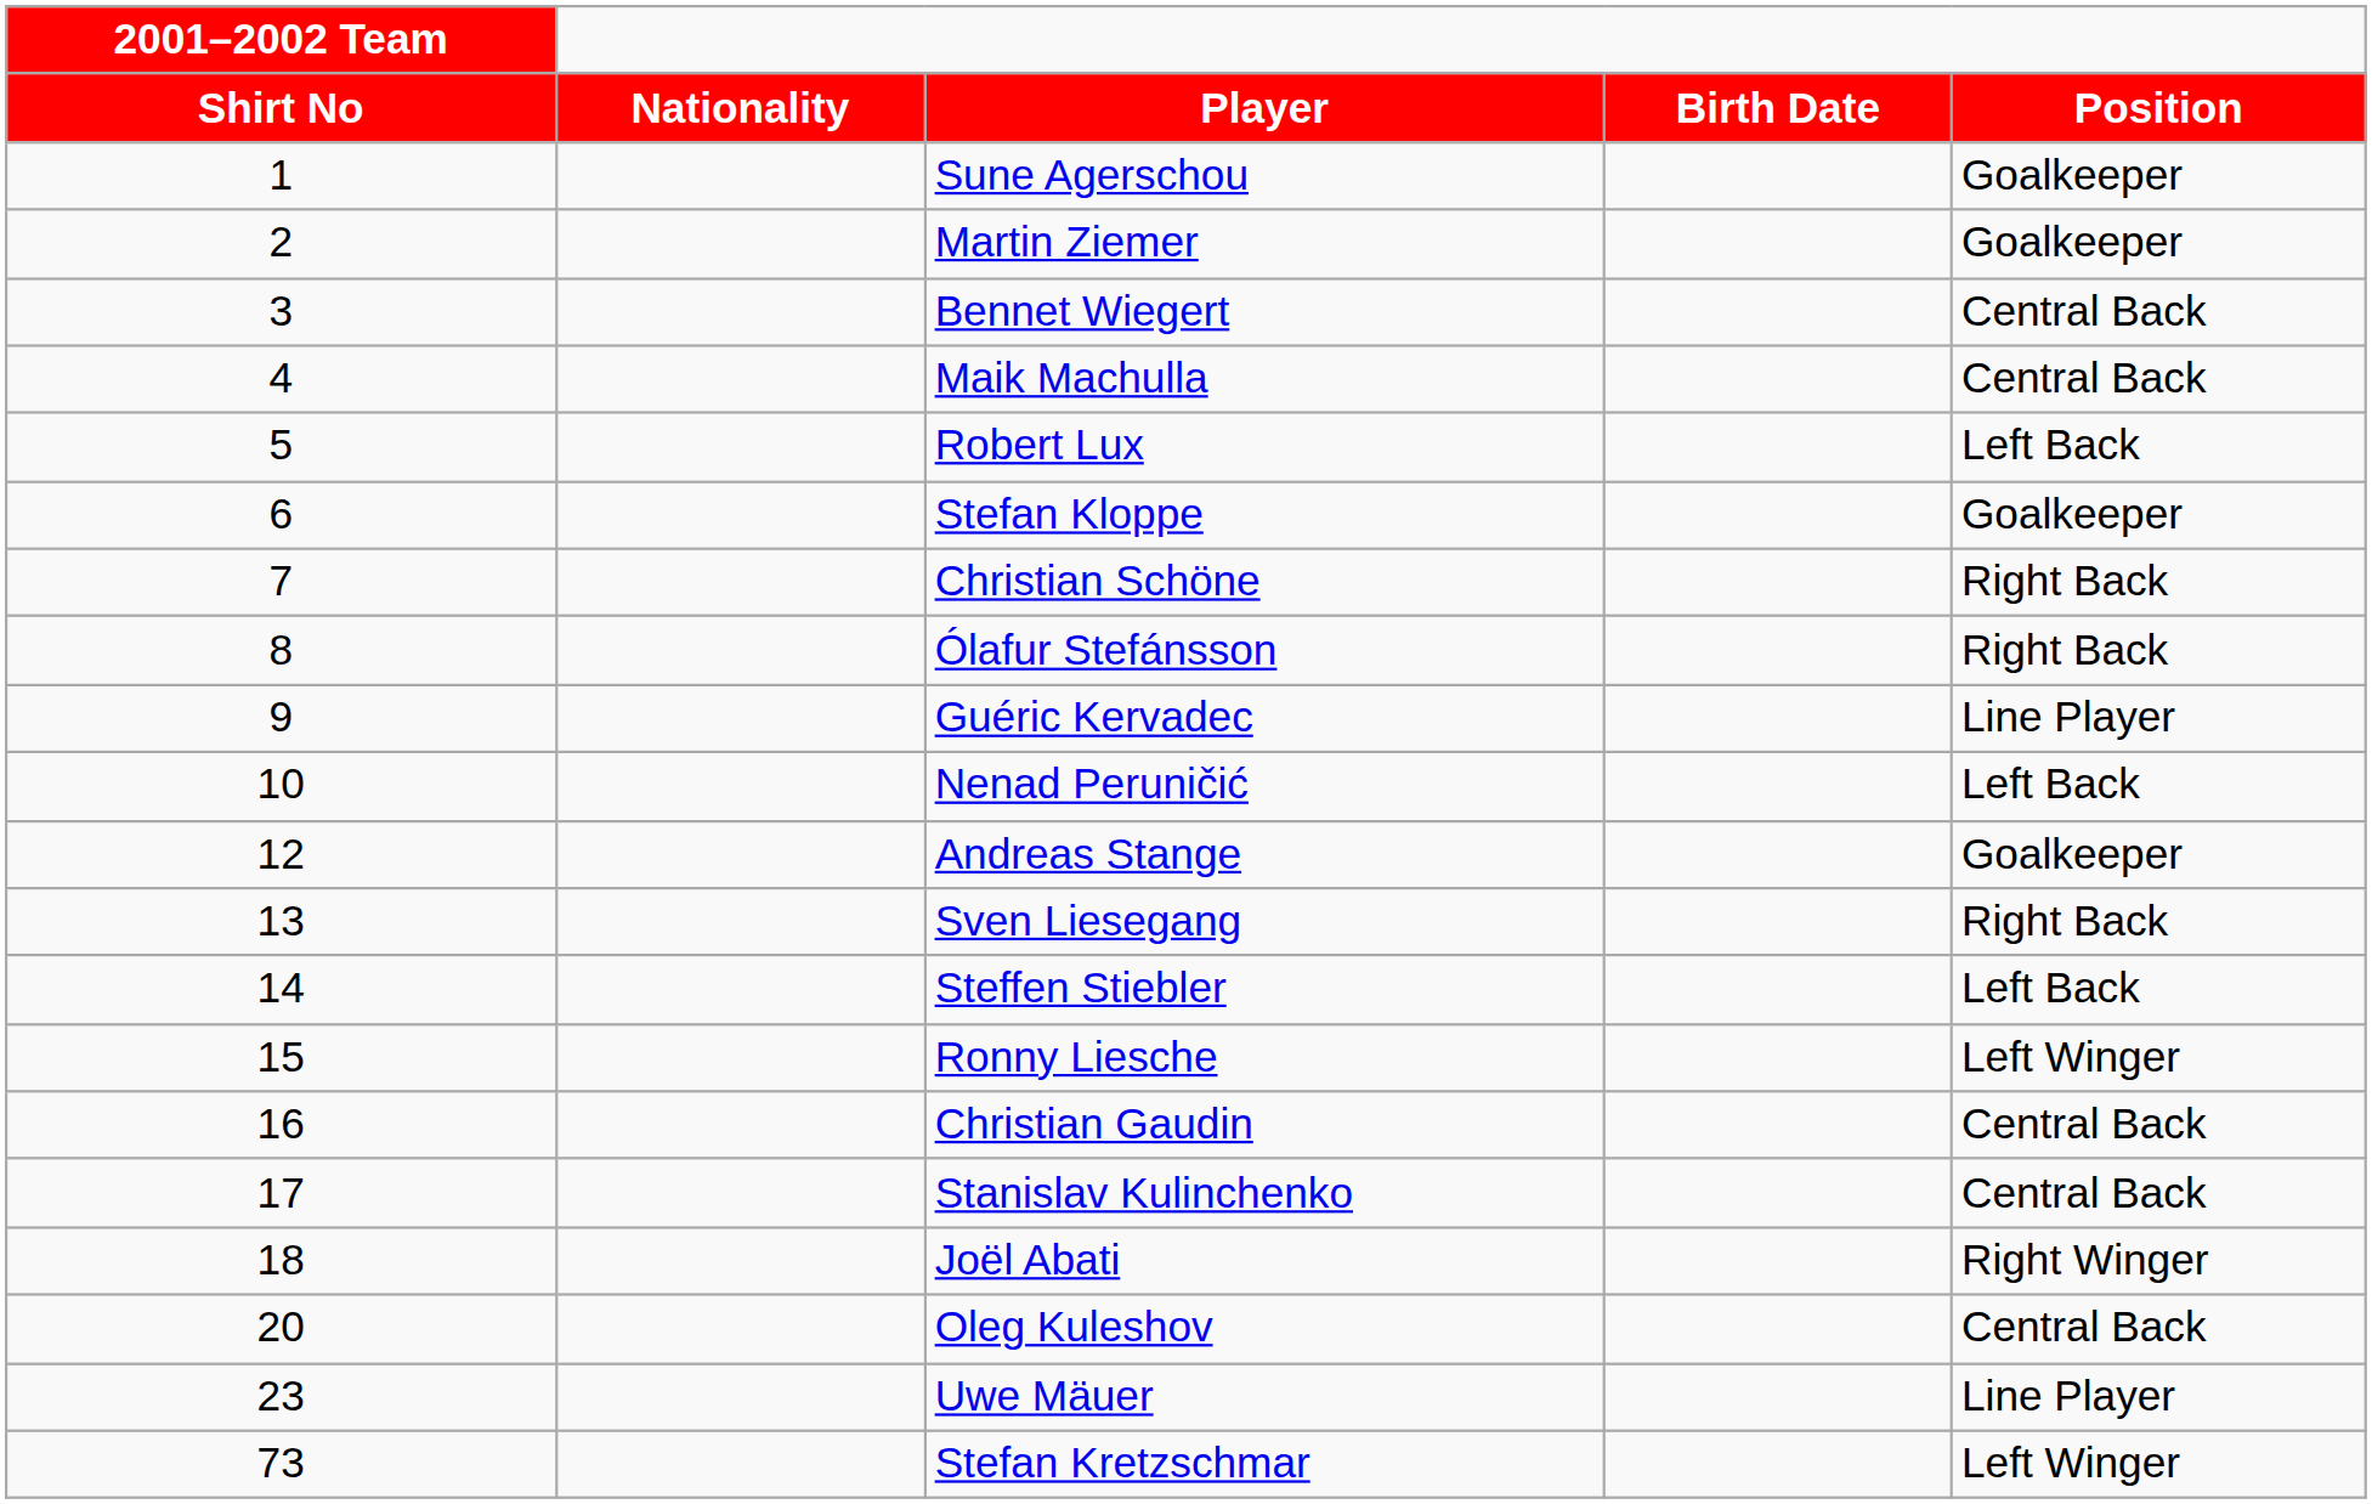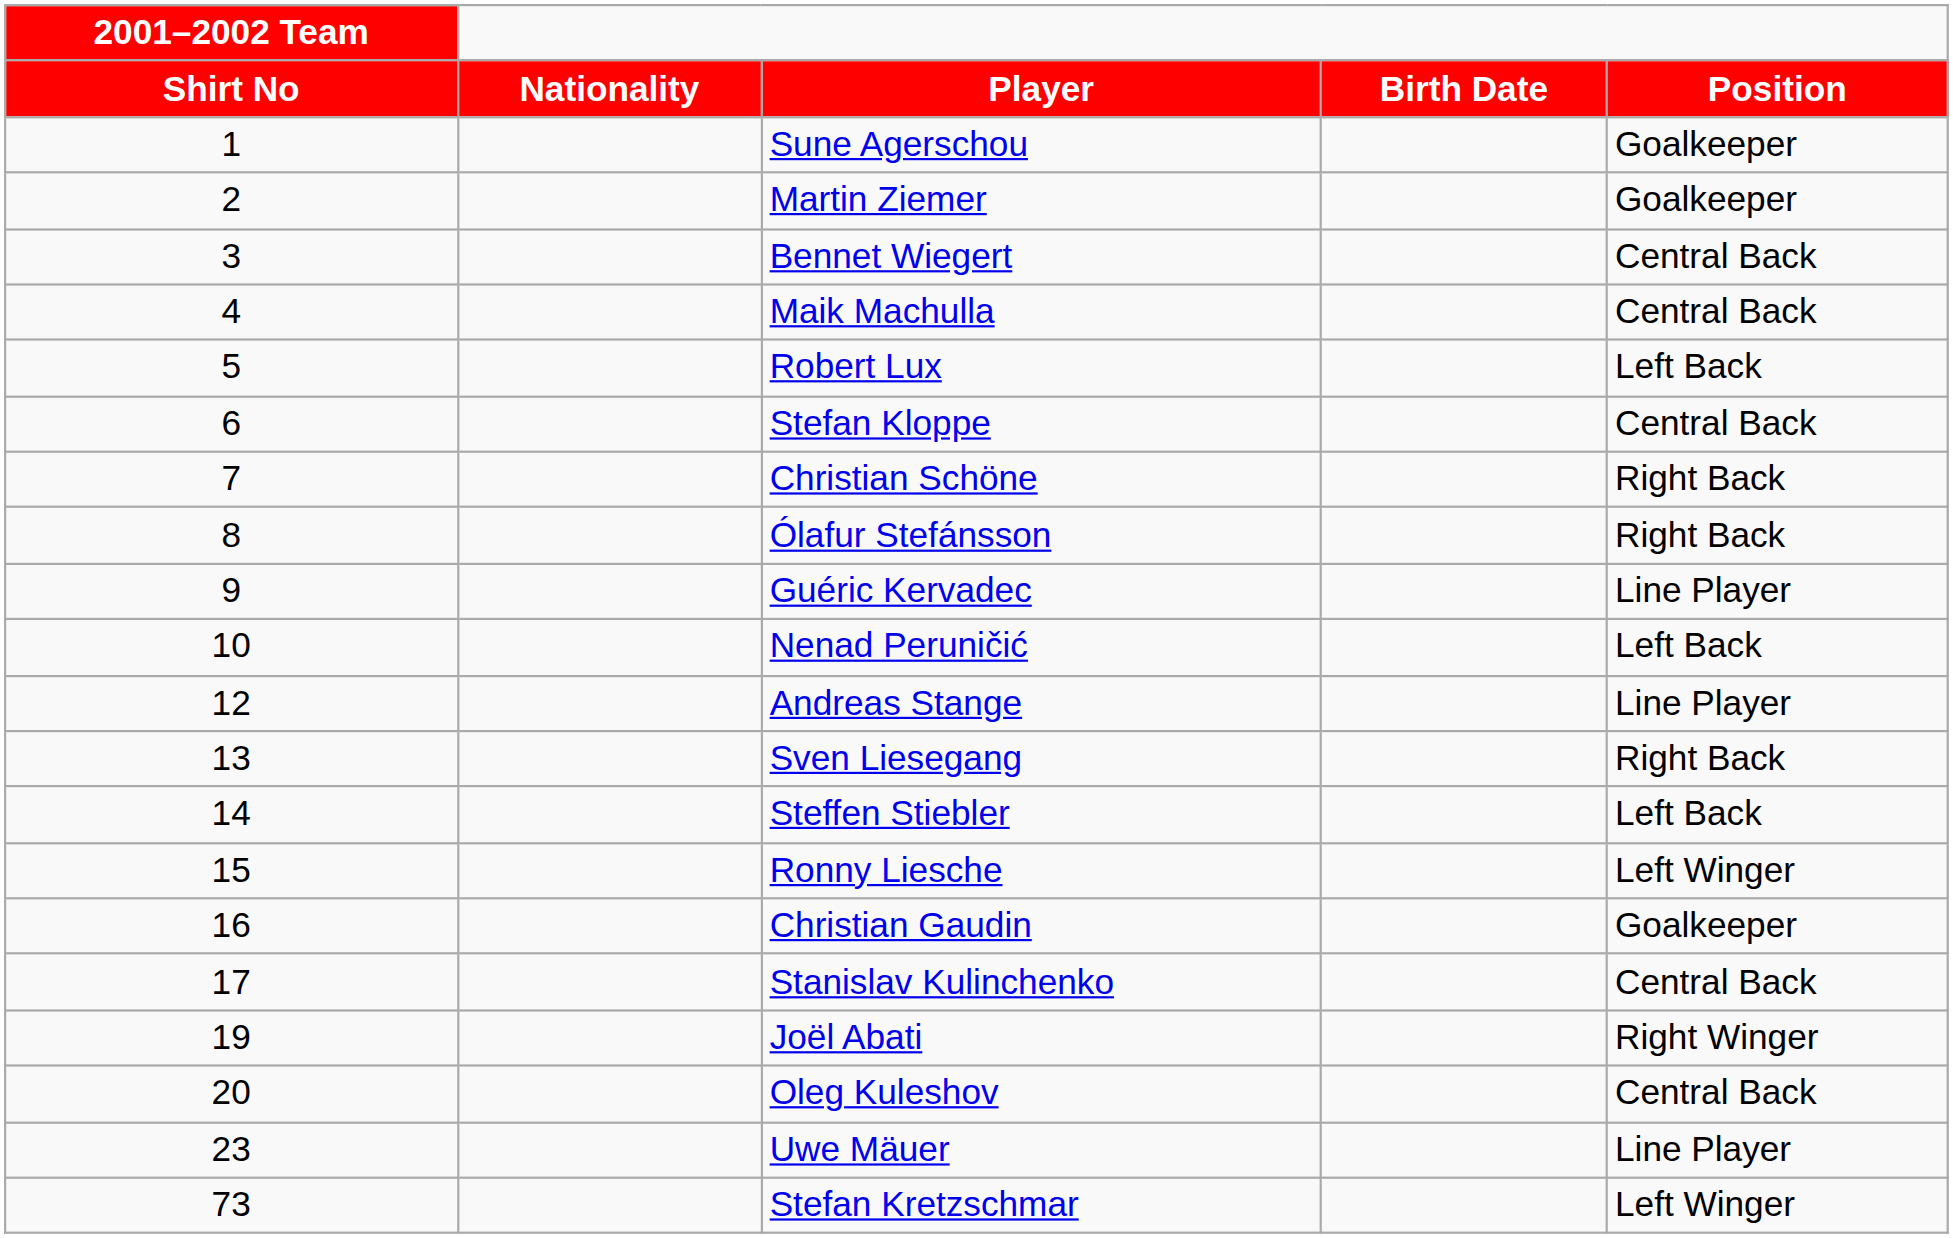 <table class="wikitable collapsible collapsed" style="width:100%;">
 <tr>
 <th style="color:#FFFFFF; background:#FF0000">2001–2002 Team</th>
 </tr>
 <tr>
 <th style="color:#FFFFFF; background:#FF0000">Shirt No</th>
 <th style="color:#FFFFFF; background:#FF0000">Nationality</th>
 <th style="color:#FFFFFF; background:#FF0000">Player</th>
 <th style="color:#FFFFFF; background:#FF0000">Birth Date</th>
 <th style="color:#FFFFFF; background:#FF0000">Position</th>
 </tr>
 <tr>
 <td align=center>1</td>
 <td></td>
 <td><a href='#'>Sune Agerschou</a></td>
 <td></td>
 <td>Goalkeeper</td>
 </tr>
 <tr>
 <td align=center>2</td>
 <td></td>
 <td><a href='#'>Martin Ziemer</a></td>
 <td></td>
 <td>Goalkeeper</td>
 </tr>
 <tr>
 <td align=center>3</td>
 <td></td>
 <td><a href='#'>Bennet Wiegert</a></td>
 <td></td>
 <td>Central Back</td>
 </tr>
 <tr>
 <td align=center>4</td>
 <td></td>
 <td><a href='#'>Maik Machulla</a></td>
 <td></td>
 <td>Central Back</td>
 </tr>
 <tr>
 <td align=center>5</td>
 <td></td>
 <td><a href='#'>Robert Lux</a></td>
 <td></td>
 <td>Left Back</td>
 </tr>
 <tr>
 <td align=center>6</td>
 <td></td>
 <td><a href='#'>Stefan Kloppe</a></td>
 <td></td>
-<td>Goalkeeper</td>
+<td>Central Back</td>
 </tr>
 <tr>
 <td align=center>7</td>
 <td></td>
 <td><a href='#'>Christian Schöne</a></td>
 <td></td>
 <td>Right Back</td>
 </tr>
 <tr>
 <td align=center>8</td>
 <td></td>
 <td><a href='#'>Ólafur Stefánsson</a></td>
 <td></td>
 <td>Right Back</td>
 </tr>
 <tr>
 <td align=center>9</td>
 <td></td>
 <td><a href='#'>Guéric Kervadec</a></td>
 <td></td>
 <td>Line Player</td>
 </tr>
 <tr>
 <td align=center>10</td>
 <td></td>
 <td><a href='#'>Nenad Peruničić</a></td>
 <td></td>
 <td>Left Back</td>
 </tr>
 <tr>
 <td align=center>12</td>
 <td></td>
 <td><a href='#'>Andreas Stange</a></td>
 <td></td>
-<td>Goalkeeper</td>
+<td>Line Player</td>
 </tr>
 <tr>
 <td align=center>13</td>
 <td></td>
 <td><a href='#'>Sven Liesegang</a></td>
 <td></td>
 <td>Right Back</td>
 </tr>
 <tr>
 <td align=center>14</td>
 <td></td>
 <td><a href='#'>Steffen Stiebler</a></td>
 <td></td>
 <td>Left Back</td>
 </tr>
 <tr>
 <td align=center>15</td>
 <td></td>
 <td><a href='#'>Ronny Liesche</a></td>
 <td></td>
 <td>Left Winger</td>
 </tr>
 <tr>
 <td align=center>16</td>
 <td></td>
 <td><a href='#'>Christian Gaudin</a></td>
 <td></td>
-<td>Central Back</td>
+<td>Goalkeeper</td>
 </tr>
 <tr>
 <td align=center>17</td>
 <td></td>
 <td><a href='#'>Stanislav Kulinchenko</a></td>
 <td></td>
 <td>Central Back</td>
 </tr>
 <tr>
-<td align=center>18</td>
+<td align=center>19</td>
 <td></td>
 <td><a href='#'>Joël Abati</a></td>
 <td></td>
 <td>Right Winger</td>
 </tr>
 <tr>
 <td align=center>20</td>
 <td></td>
 <td><a href='#'>Oleg Kuleshov</a></td>
 <td></td>
 <td>Central Back</td>
 </tr>
 <tr>
 <td align=center>23</td>
 <td></td>
 <td><a href='#'>Uwe Mäuer</a></td>
 <td></td>
 <td>Line Player</td>
 </tr>
 <tr>
 <td align=center>73</td>
 <td></td>
 <td><a href='#'>Stefan Kretzschmar</a></td>
 <td></td>
 <td>Left Winger</td>
 </tr>
 </table>
